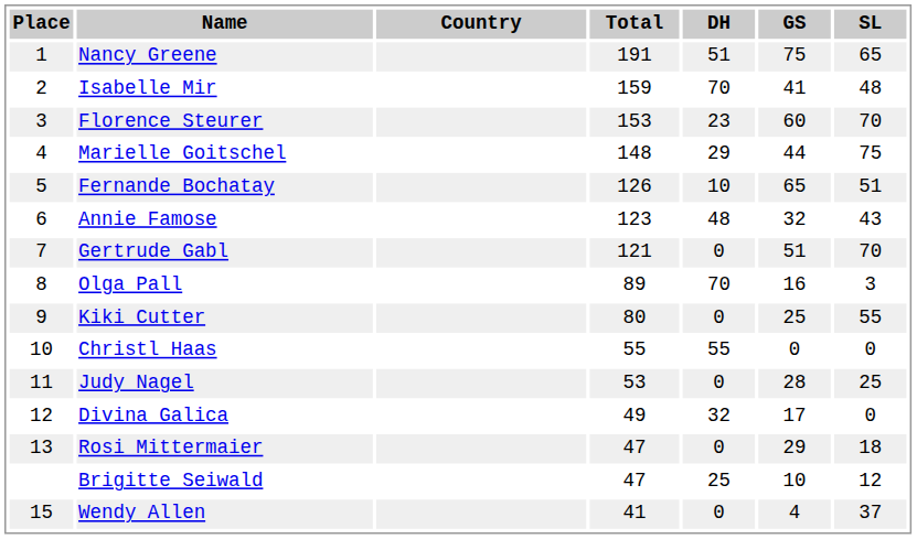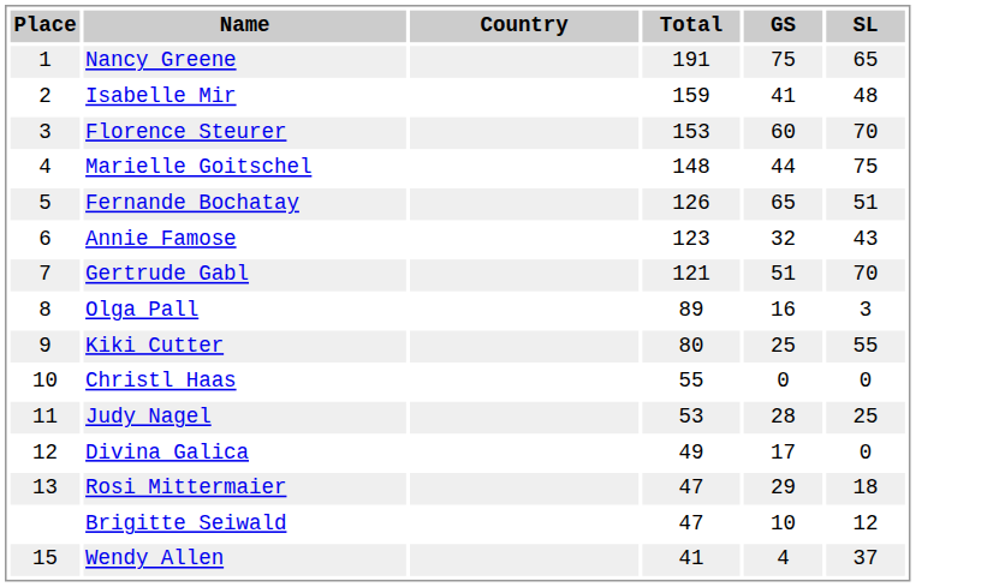 <table border="0" style="border: 1px solid #999; background-color:#FFFFFF; text-align:center; font-size:86%; line-height:15px;">
 <tr align="center" bgcolor="#CCCCCC">
 <th width=35>Place</th>
 <th width=170>Name</th>
 <th width=120>Country</th>
 <th width=50>Total</th>
-<th width=40>DH</th>
 <th width=40>GS</th>
 <th width=40>SL</th>
 </tr>
 <tr bgcolor="#EFEFEF">
 <td>1</td>
 <td align="left"><a href='#'>Nancy Greene</a></td>
 <td align="left"></td>
 <td>191</td>
-<td>51</td>
 <td>75</td>
 <td>65</td>
 </tr>
 <tr>
 <td>2</td>
 <td align="left"><a href='#'>Isabelle Mir</a></td>
 <td align="left"></td>
 <td>159</td>
-<td>70</td>
 <td>41</td>
 <td>48</td>
 </tr>
 <tr bgcolor="#EFEFEF">
 <td>3</td>
 <td align="left"><a href='#'>Florence Steurer</a></td>
 <td align="left"></td>
 <td>153</td>
-<td>23</td>
 <td>60</td>
 <td>70</td>
 </tr>
 <tr>
 <td>4</td>
 <td align="left"><a href='#'>Marielle Goitschel</a></td>
 <td align="left"></td>
 <td>148</td>
-<td>29</td>
 <td>44</td>
 <td>75</td>
 </tr>
 <tr bgcolor="#EFEFEF">
 <td>5</td>
 <td align="left"><a href='#'>Fernande Bochatay</a></td>
 <td align="left"></td>
 <td>126</td>
-<td>10</td>
 <td>65</td>
 <td>51</td>
 </tr>
 <tr>
 <td>6</td>
 <td align="left"><a href='#'>Annie Famose</a></td>
 <td align="left"></td>
 <td>123</td>
-<td>48</td>
 <td>32</td>
 <td>43</td>
 </tr>
 <tr bgcolor="#EFEFEF">
 <td>7</td>
 <td align="left"><a href='#'>Gertrude Gabl</a></td>
 <td align="left"></td>
 <td>121</td>
-<td>0</td>
 <td>51</td>
 <td>70</td>
 </tr>
 <tr>
 <td>8</td>
 <td align="left"><a href='#'>Olga Pall</a></td>
 <td align="left"></td>
 <td>89</td>
-<td>70</td>
 <td>16</td>
 <td>3</td>
 </tr>
 <tr bgcolor="#EFEFEF">
 <td>9</td>
 <td align="left"><a href='#'>Kiki Cutter</a></td>
 <td align="left"></td>
 <td>80</td>
-<td>0</td>
 <td>25</td>
 <td>55</td>
 </tr>
 <tr>
 <td>10</td>
 <td align="left"><a href='#'>Christl Haas</a></td>
 <td align="left"></td>
-<td>55</td>
 <td>55</td>
 <td>0</td>
 <td>0</td>
 </tr>
 <tr bgcolor="#EFEFEF">
 <td>11</td>
 <td align="left"><a href='#'>Judy Nagel</a></td>
 <td align="left"></td>
 <td>53</td>
-<td>0</td>
 <td>28</td>
 <td>25</td>
 </tr>
 <tr>
 <td>12</td>
 <td align="left"><a href='#'>Divina Galica</a></td>
 <td align="left"></td>
 <td>49</td>
-<td>32</td>
 <td>17</td>
 <td>0</td>
 </tr>
 <tr bgcolor="#EFEFEF">
 <td>13</td>
 <td align="left"><a href='#'>Rosi Mittermaier</a></td>
 <td align="left"></td>
 <td>47</td>
-<td>0</td>
 <td>29</td>
 <td>18</td>
 </tr>
 <tr>
 <td></td>
 <td align="left"><a href='#'>Brigitte Seiwald</a></td>
 <td align="left"></td>
 <td>47</td>
-<td>25</td>
 <td>10</td>
 <td>12</td>
 </tr>
 <tr bgcolor="#EFEFEF">
 <td>15</td>
 <td align="left"><a href='#'>Wendy Allen</a></td>
 <td align="left"></td>
 <td>41</td>
-<td>0</td>
 <td>4</td>
 <td>37</td>
 </tr>
 </table>
